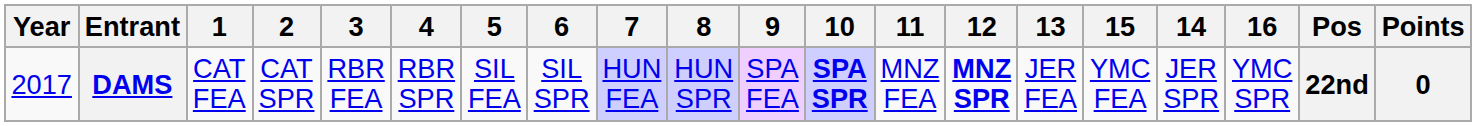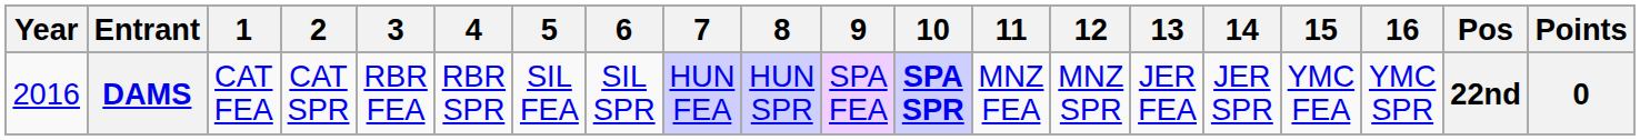 <table class="wikitable" style="text-align:center; font-size:85%">
 <tr>
 <th>Year</th>
 <th>Entrant</th>
 <th>1</th>
 <th>2</th>
 <th>3</th>
 <th>4</th>
 <th>5</th>
 <th>6</th>
 <th>7</th>
 <th>8</th>
 <th>9</th>
 <th>10</th>
 <th>11</th>
 <th>12</th>
 <th>13</th>
+<th>14</th>
 <th>15</th>
-<th>14</th>
 <th>16</th>
 <th>Pos</th>
 <th>Points</th>
 </tr>
 <tr>
-<td><a href='#'>2017</a></td>
+<td><a href='#'>2016</a></td>
 <th><a href='#'>DAMS</a></th>
 <td><a href='#'>CAT<br>FEA</a></td>
 <td><a href='#'>CAT<br>SPR</a></td>
 <td><a href='#'>RBR<br>FEA</a></td>
 <td><a href='#'>RBR<br>SPR</a></td>
 <td><a href='#'>SIL<br>FEA</a></td>
 <td><a href='#'>SIL<br>SPR</a></td>
 <td style="background:#CFCFFF;"><a href='#'>HUN<br>FEA</a><br></td>
 <td style="background:#CFCFFF;"><a href='#'>HUN<br>SPR</a><br></td>
 <td style="background:#EFCFFF;"><a href='#'>SPA<br>FEA</a><br></td>
 <td style="background:#CFCFFF;"><strong><a href='#'>SPA<br>SPR</a><br></strong></td>
 <td><a href='#'>MNZ<br>FEA</a></td>
-<td><strong><a href='#'>MNZ<br>SPR</a></strong></td>
+<td><a href='#'>MNZ<br>SPR</a></td>
 <td><a href='#'>JER<br>FEA</a></td>
+<td><a href='#'>JER<br>SPR</a></td>
 <td><a href='#'>YMC<br>FEA</a></td>
-<td><a href='#'>JER<br>SPR</a></td>
 <td><a href='#'>YMC<br>SPR</a></td>
 <th>22nd</th>
 <th>0</th>
 </tr>
 </table>
